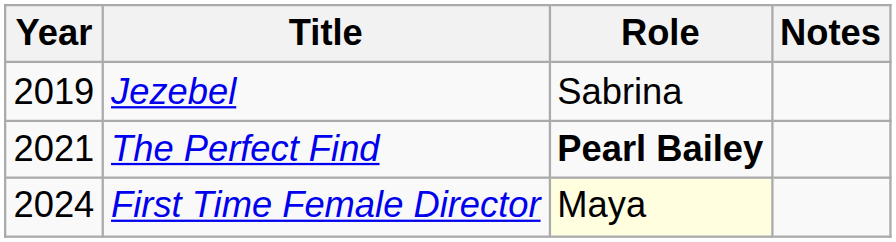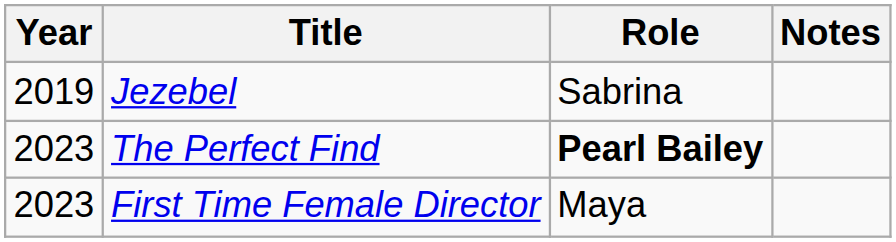 <table class="wikitable">
 <tr>
 <th>Year</th>
 <th>Title</th>
 <th>Role</th>
 <th>Notes</th>
 </tr>
 <tr>
 <td>2019</td>
 <td><a href='#'><em>Jezebel</em></a></td>
 <td>Sabrina</td>
 <td></td>
 </tr>
 <tr>
-<td>2021</td>
+<td>2023</td>
 <td><em><a href='#'>The Perfect Find</a></em></td>
 <td><strong>Pearl Bailey</strong></td>
 <td></td>
 </tr>
 <tr>
-<td>2024</td>
+<td>2023</td>
 <td><em><a href='#'>First Time Female Director</a></em></td>
-<td style="background: lightyellow;">Maya</td>
+<td>Maya</td>
 <td></td>
 </tr>
 </table>
